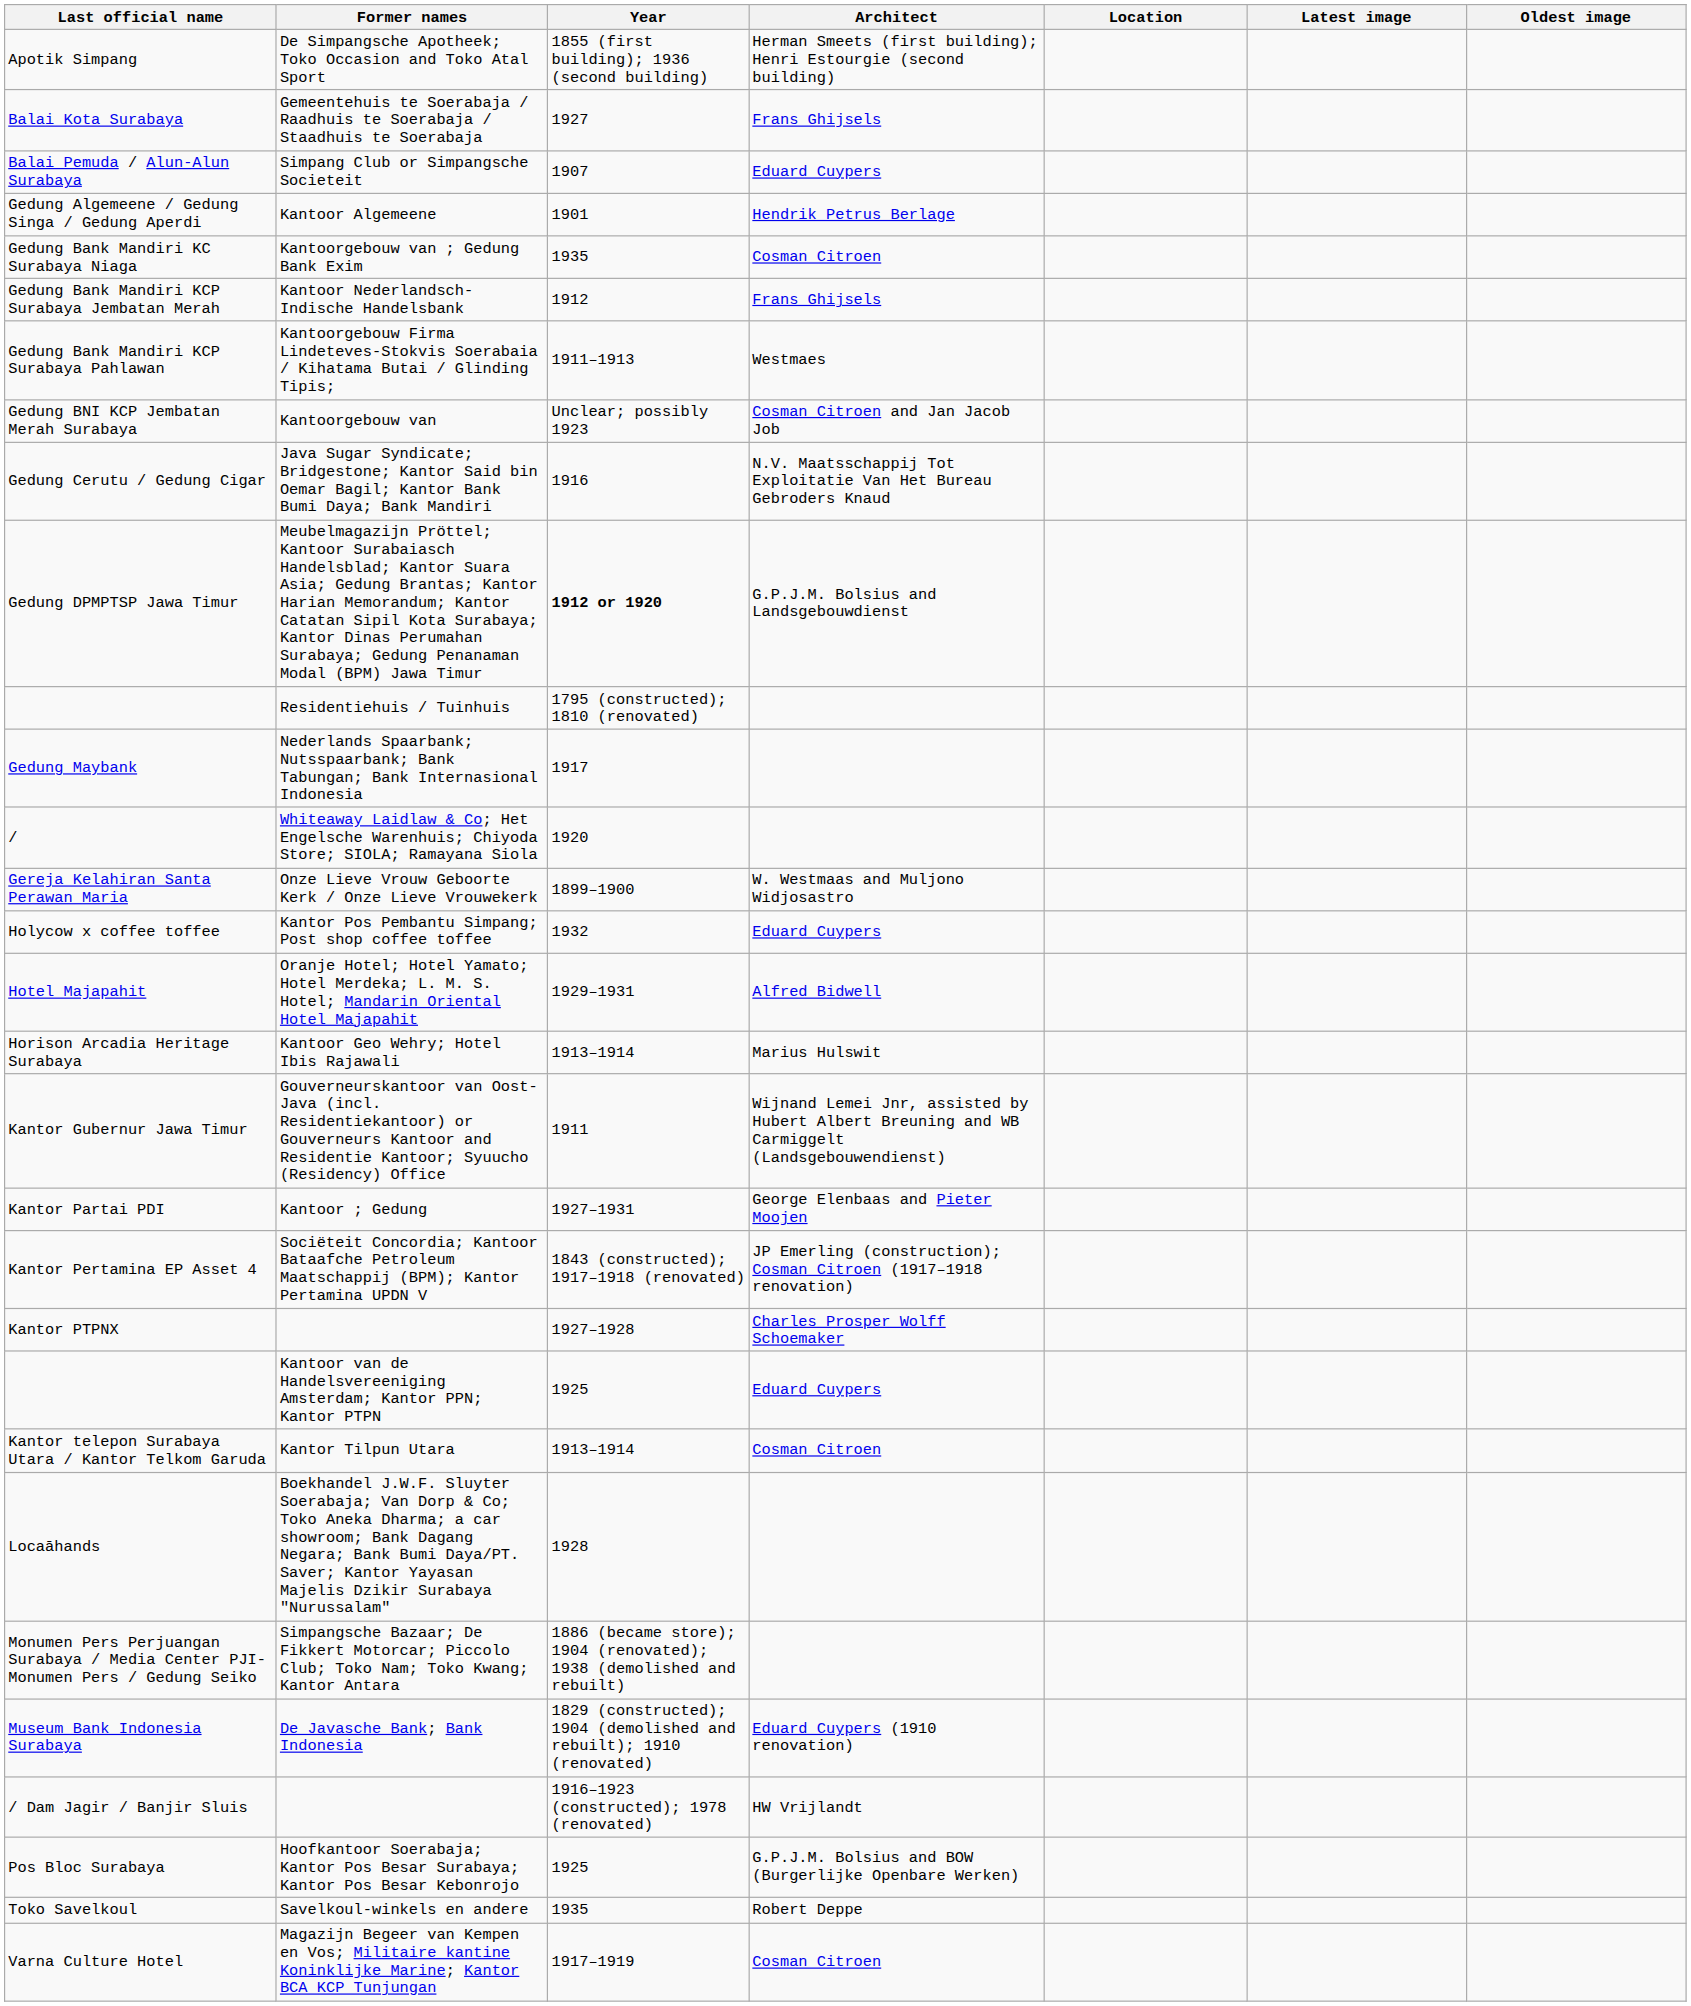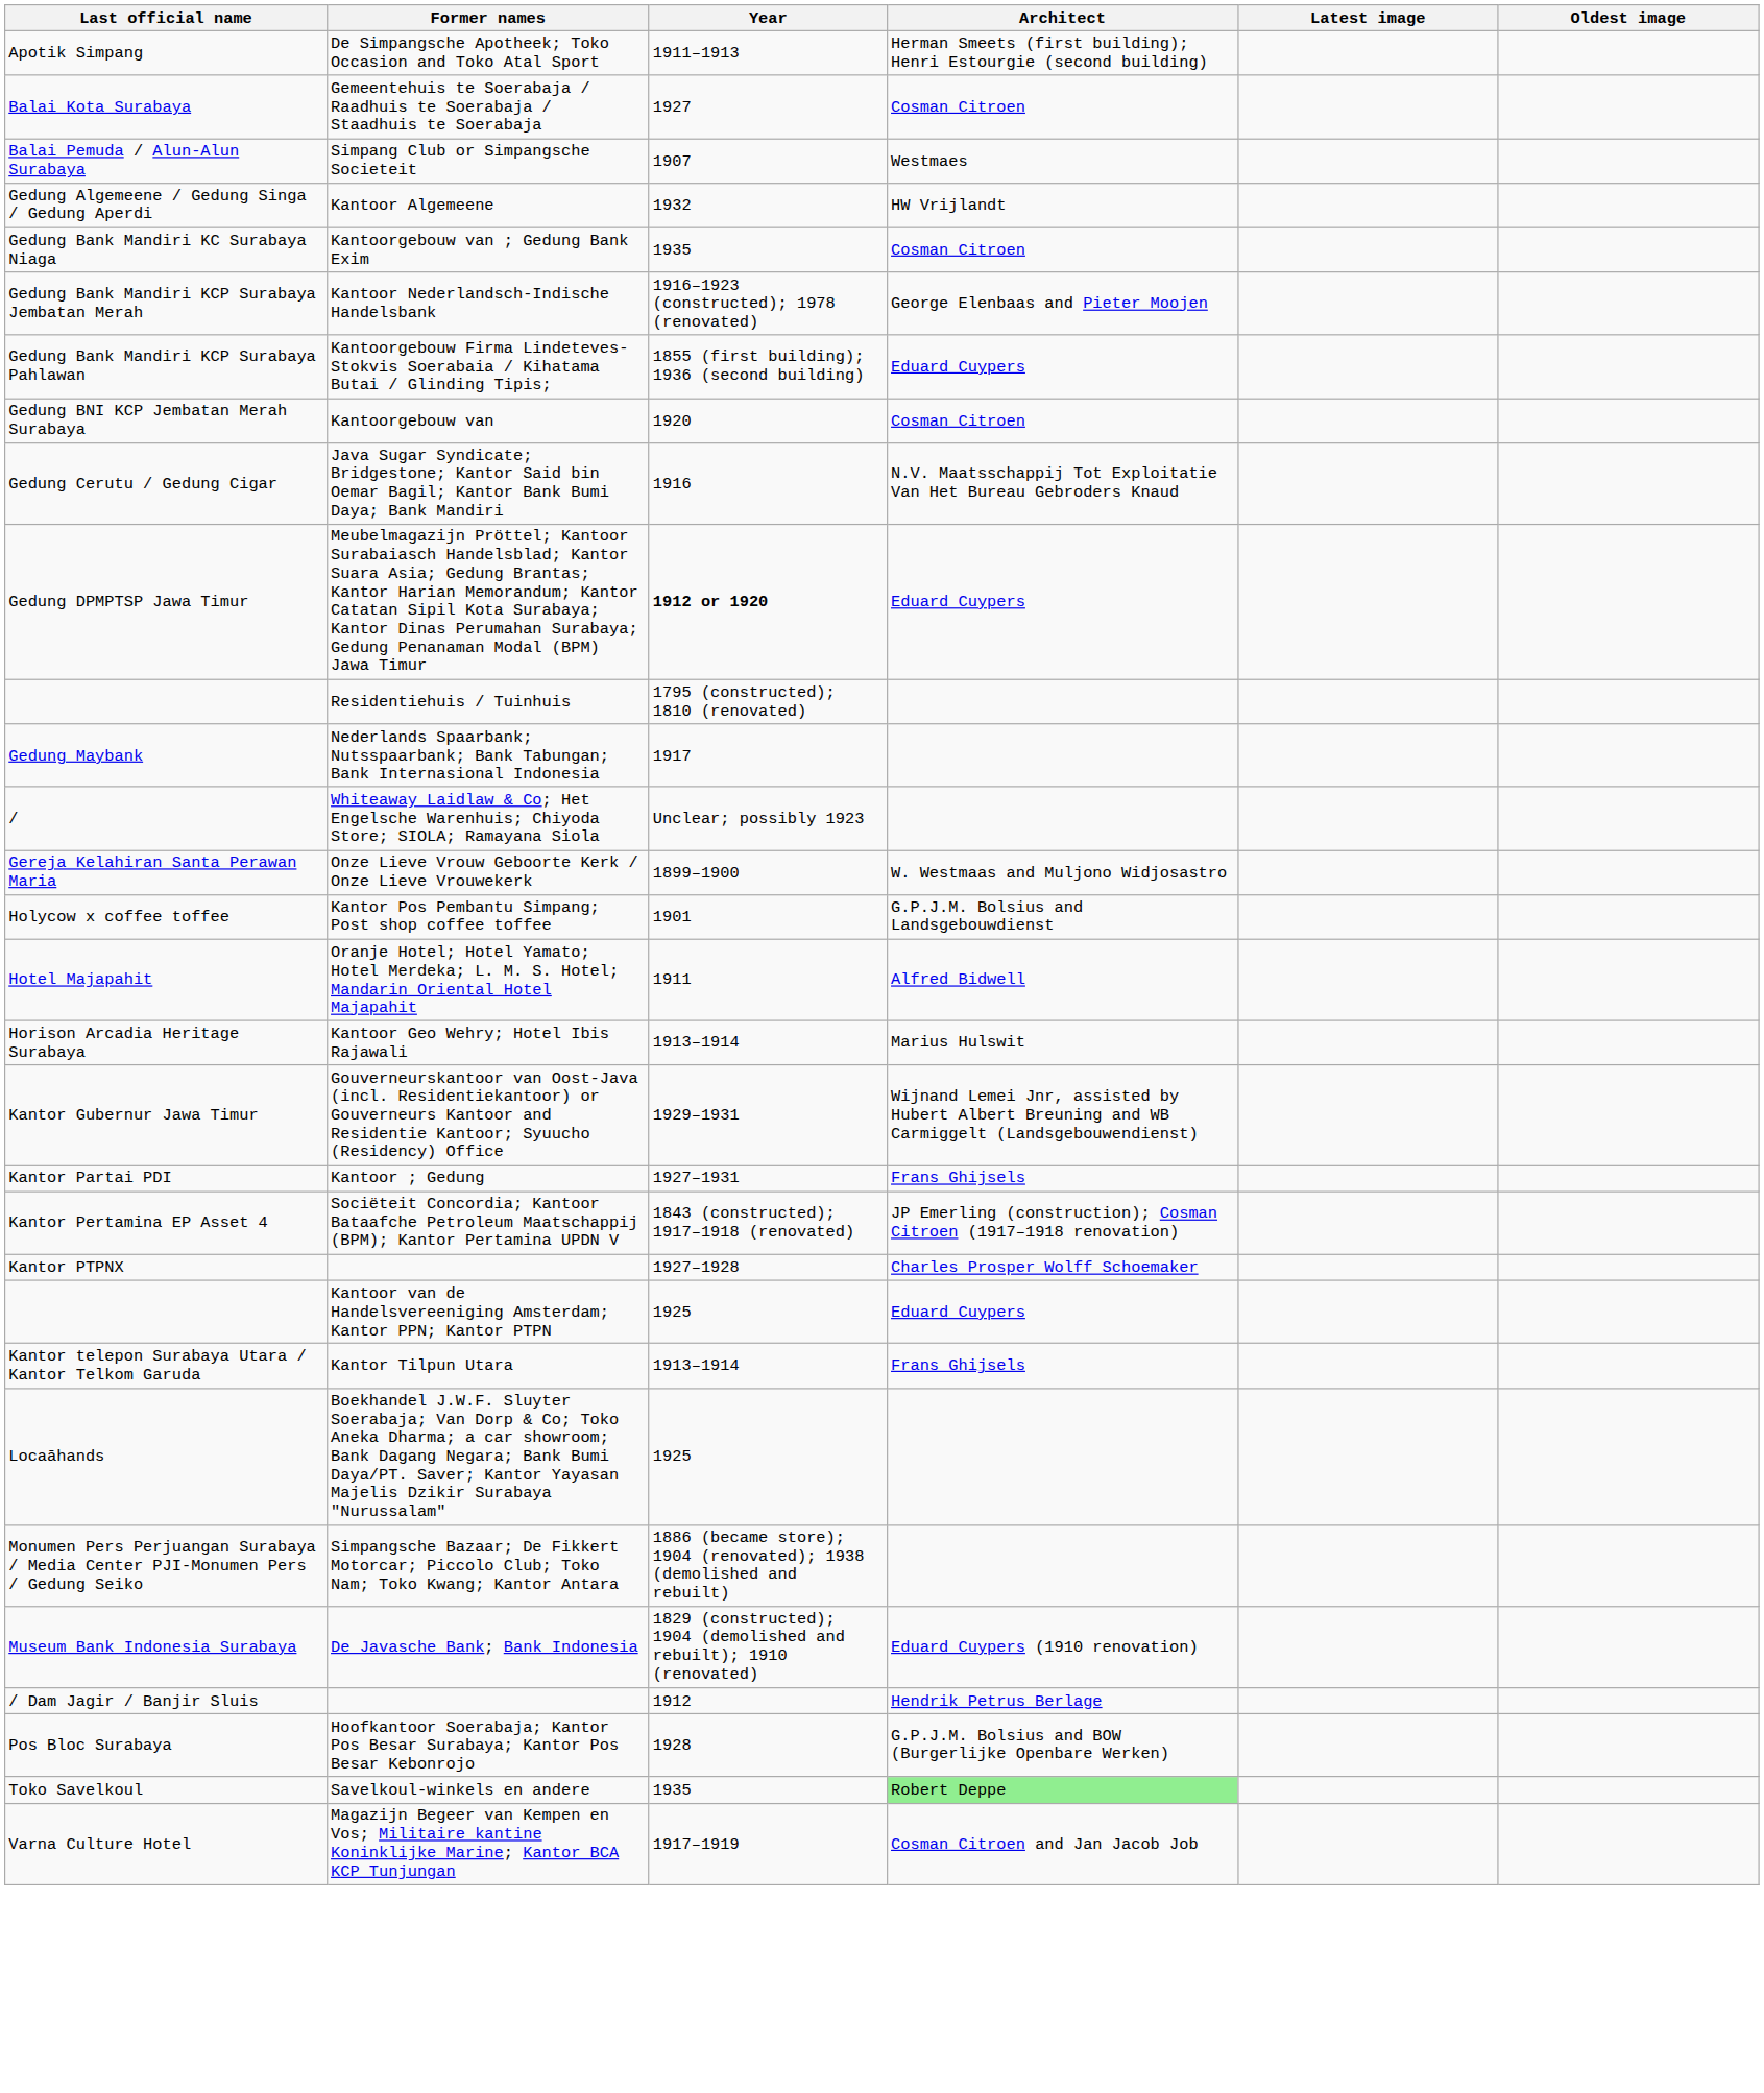 <table class="wikitable sortable" style="width:90%;">
 <tr>
 <th style="width:150px;">Last official name</th>
 <th style="width:150px;">Former names</th>
 <th style="width:50px;">Year</th>
 <th style="width:80px;">Architect</th>
-<th style="width:110px;">Location</th>
 <th style="width:120px;">Latest image</th>
 <th style="width:120px;">Oldest image</th>
 </tr>
 <tr>
 <td>Apotik Simpang</td>
 <td>De Simpangsche Apotheek; Toko Occasion and Toko Atal Sport</td>
-<td>1855 (first building); 1936 (second building)</td>
+<td>1911–1913</td>
 <td>Herman Smeets (first building); Henri Estourgie (second building)</td>
-<td></td>
 <td></td>
 <td></td>
 </tr>
 <tr>
 <td><a href='#'>Balai Kota Surabaya</a></td>
 <td>Gemeentehuis te Soerabaja / Raadhuis te Soerabaja / Staadhuis te Soerabaja</td>
 <td>1927</td>
-<td><a href='#'>Frans Ghijsels</a></td>
-<td></td>
+<td><a href='#'>Cosman Citroen</a></td>
 <td></td>
 <td></td>
 </tr>
 <tr>
 <td><a href='#'>Balai Pemuda</a> / <a href='#'>Alun-Alun Surabaya</a></td>
 <td>Simpang Club or Simpangsche Societeit</td>
 <td>1907</td>
-<td><a href='#'>Eduard Cuypers</a></td>
-<td></td>
+<td>Westmaes</td>
 <td></td>
 <td></td>
 </tr>
 <tr>
 <td>Gedung Algemeene / Gedung Singa / Gedung Aperdi</td>
 <td>Kantoor Algemeene</td>
-<td>1901</td>
-<td><a href='#'>Hendrik Petrus Berlage</a></td>
-<td></td>
+<td>1932</td>
+<td>HW Vrijlandt</td>
 <td></td>
 <td></td>
 </tr>
 <tr>
 <td>Gedung Bank Mandiri KC Surabaya Niaga</td>
 <td>Kantoorgebouw van ; Gedung Bank Exim</td>
 <td>1935</td>
 <td><a href='#'>Cosman Citroen</a></td>
 <td></td>
 <td></td>
-<td></td>
 </tr>
 <tr>
 <td>Gedung Bank Mandiri KCP Surabaya Jembatan Merah</td>
 <td>Kantoor Nederlandsch-Indische Handelsbank</td>
-<td>1912</td>
-<td><a href='#'>Frans Ghijsels</a></td>
-<td></td>
+<td>1916–1923 (constructed); 1978 (renovated)</td>
+<td>George Elenbaas and <a href='#'>Pieter Moojen</a></td>
 <td></td>
 <td></td>
 </tr>
 <tr>
 <td>Gedung Bank Mandiri KCP Surabaya Pahlawan</td>
 <td>Kantoorgebouw Firma Lindeteves-Stokvis Soerabaia / Kihatama Butai / Glinding Tipis;</td>
-<td>1911–1913</td>
-<td>Westmaes</td>
-<td></td>
+<td>1855 (first building); 1936 (second building)</td>
+<td><a href='#'>Eduard Cuypers</a></td>
 <td></td>
 <td></td>
 </tr>
 <tr>
 <td>Gedung BNI KCP Jembatan Merah Surabaya</td>
 <td>Kantoorgebouw van </td>
-<td>Unclear; possibly 1923</td>
-<td><a href='#'>Cosman Citroen</a> and Jan Jacob Job</td>
-<td></td>
+<td>1920</td>
+<td><a href='#'>Cosman Citroen</a></td>
 <td></td>
 <td></td>
 </tr>
 <tr>
 <td>Gedung Cerutu /  Gedung Cigar</td>
 <td>Java Sugar Syndicate; Bridgestone; Kantor Said bin Oemar Bagil; Kantor Bank Bumi Daya; Bank Mandiri</td>
 <td>1916</td>
 <td>N.V. Maatsschappij Tot Exploitatie Van Het Bureau Gebroders Knaud</td>
 <td></td>
 <td></td>
-<td></td>
 </tr>
 <tr>
 <td>Gedung DPMPTSP Jawa Timur</td>
 <td>Meubelmagazijn Pröttel; Kantoor Surabaiasch Handelsblad; Kantor Suara Asia; Gedung Brantas; Kantor Harian Memorandum; Kantor Catatan Sipil Kota Surabaya; Kantor Dinas Perumahan Surabaya; Gedung Penanaman Modal (BPM) Jawa Timur</td>
 <td><strong>1912 or 1920</strong></td>
-<td>G.P.J.M. Bolsius and Landsgebouwdienst</td>
-<td></td>
+<td><a href='#'>Eduard Cuypers</a></td>
 <td></td>
 <td></td>
 </tr>
 <tr>
 <td></td>
 <td>Residentiehuis / Tuinhuis</td>
 <td>1795 (constructed); 1810 (renovated)</td>
-<td></td>
 <td></td>
 <td></td>
 <td></td>
 </tr>
 <tr>
 <td><a href='#'>Gedung Maybank</a></td>
 <td>Nederlands Spaarbank; Nutsspaarbank; Bank Tabungan; Bank Internasional Indonesia</td>
 <td>1917</td>
 <td></td>
 <td></td>
 <td></td>
-<td></td>
 </tr>
 <tr>
 <td> / </td>
 <td><a href='#'>Whiteaway Laidlaw & Co</a>; Het Engelsche Warenhuis; Chiyoda Store; SIOLA; Ramayana Siola</td>
-<td>1920</td>
-<td></td>
+<td>Unclear; possibly 1923</td>
 <td></td>
 <td></td>
 <td></td>
 </tr>
 <tr>
 <td><a href='#'>Gereja Kelahiran Santa Perawan Maria</a></td>
 <td>Onze Lieve Vrouw Geboorte Kerk / Onze Lieve Vrouwekerk</td>
 <td>1899–1900</td>
 <td>W. Westmaas and Muljono Widjosastro</td>
 <td></td>
 <td></td>
-<td></td>
 </tr>
 <tr>
 <td>Holycow x coffee toffee</td>
 <td>Kantor Pos Pembantu Simpang; Post shop coffee toffee</td>
-<td>1932</td>
-<td><a href='#'>Eduard Cuypers</a></td>
-<td></td>
+<td>1901</td>
+<td>G.P.J.M. Bolsius and Landsgebouwdienst</td>
 <td></td>
 <td></td>
 </tr>
 <tr>
 <td><a href='#'>Hotel Majapahit</a></td>
 <td>Oranje Hotel; Hotel Yamato; Hotel Merdeka; L. M. S. Hotel; <a href='#'>Mandarin Oriental Hotel Majapahit</a></td>
-<td>1929–1931</td>
+<td>1911</td>
 <td><a href='#'>Alfred Bidwell</a></td>
-<td></td>
 <td></td>
 <td></td>
 </tr>
 <tr>
 <td>Horison Arcadia Heritage Surabaya</td>
 <td>Kantoor Geo Wehry; Hotel Ibis Rajawali</td>
 <td>1913–1914</td>
 <td>Marius Hulswit</td>
 <td></td>
 <td></td>
-<td></td>
 </tr>
 <tr>
 <td>Kantor Gubernur Jawa Timur</td>
 <td>Gouverneurskantoor van Oost-Java (incl. Residentiekantoor) or Gouverneurs Kantoor and Residentie Kantoor; Syuucho (Residency) Office</td>
-<td>1911</td>
+<td>1929–1931</td>
 <td>Wijnand Lemei Jnr, assisted by Hubert Albert Breuning and WB Carmiggelt (Landsgebouwendienst)</td>
-<td></td>
 <td></td>
 <td></td>
 </tr>
 <tr>
 <td>Kantor Partai PDI</td>
 <td>Kantoor ; Gedung </td>
 <td>1927–1931</td>
-<td>George Elenbaas and <a href='#'>Pieter Moojen</a></td>
-<td></td>
+<td><a href='#'>Frans Ghijsels</a></td>
 <td></td>
 <td></td>
 </tr>
 <tr>
 <td>Kantor Pertamina EP Asset 4</td>
 <td>Sociëteit Concordia; Kantoor Bataafche Petroleum Maatschappij (BPM); Kantor Pertamina UPDN V</td>
 <td>1843 (constructed); 1917–1918 (renovated)</td>
 <td>JP Emerling (construction); <a href='#'>Cosman Citroen</a> (1917–1918 renovation)</td>
 <td></td>
 <td></td>
-<td></td>
 </tr>
 <tr>
 <td>Kantor PTPNX</td>
 <td></td>
 <td>1927–1928</td>
 <td><a href='#'>Charles Prosper Wolff Schoemaker</a></td>
-<td></td>
 <td></td>
 <td></td>
 </tr>
 <tr>
 <td></td>
 <td>Kantoor van de Handelsvereeniging Amsterdam; Kantor PPN; Kantor PTPN</td>
 <td>1925</td>
 <td><a href='#'>Eduard Cuypers</a></td>
 <td></td>
 <td></td>
-<td></td>
 </tr>
 <tr>
 <td>Kantor telepon Surabaya Utara / Kantor Telkom Garuda</td>
 <td>Kantor Tilpun Utara</td>
 <td>1913–1914</td>
-<td><a href='#'>Cosman Citroen</a></td>
-<td></td>
+<td><a href='#'>Frans Ghijsels</a></td>
 <td></td>
 <td></td>
 </tr>
 <tr>
 <td>Locaāhands</td>
 <td>Boekhandel J.W.F. Sluyter Soerabaja; Van Dorp & Co; Toko Aneka Dharma; a car showroom; Bank Dagang Negara; Bank Bumi Daya/PT. Saver; Kantor Yayasan Majelis Dzikir Surabaya "Nurussalam"</td>
-<td>1928</td>
-<td></td>
+<td>1925</td>
 <td></td>
 <td></td>
 <td></td>
 </tr>
 <tr>
 <td>Monumen Pers Perjuangan Surabaya / Media Center PJI-Monumen Pers / Gedung Seiko</td>
 <td>Simpangsche Bazaar; De Fikkert Motorcar; Piccolo Club; Toko Nam; Toko Kwang; Kantor Antara</td>
 <td>1886 (became store); 1904 (renovated); 1938 (demolished and rebuilt)</td>
 <td></td>
 <td></td>
 <td></td>
-<td></td>
 </tr>
 <tr>
 <td><a href='#'>Museum Bank Indonesia Surabaya</a></td>
 <td><a href='#'>De Javasche Bank</a>; <a href='#'>Bank Indonesia</a></td>
 <td>1829 (constructed); 1904 (demolished and rebuilt); 1910 (renovated)</td>
 <td><a href='#'>Eduard Cuypers</a> (1910 renovation)</td>
 <td></td>
 <td></td>
-<td></td>
 </tr>
 <tr>
 <td> / Dam Jagir / Banjir Sluis</td>
 <td></td>
-<td>1916–1923 (constructed); 1978 (renovated)</td>
-<td>HW Vrijlandt</td>
-<td></td>
+<td>1912</td>
+<td><a href='#'>Hendrik Petrus Berlage</a></td>
 <td></td>
 <td></td>
 </tr>
 <tr>
 <td>Pos Bloc Surabaya</td>
 <td>Hoofkantoor Soerabaja; Kantor Pos Besar Surabaya; Kantor Pos Besar Kebonrojo</td>
-<td>1925</td>
+<td>1928</td>
 <td>G.P.J.M. Bolsius and BOW (Burgerlijke Openbare Werken)</td>
-<td></td>
 <td></td>
 <td></td>
 </tr>
 <tr>
 <td>Toko Savelkoul</td>
 <td>Savelkoul-winkels en andere</td>
 <td>1935</td>
-<td>Robert Deppe</td>
-<td></td>
+<td style="background: lightgreen;">Robert Deppe</td>
 <td></td>
 <td></td>
 </tr>
 <tr>
 <td>Varna Culture Hotel</td>
 <td>Magazijn Begeer van Kempen en Vos; <a href='#'>Militaire kantine Koninklijke Marine</a>; <a href='#'>Kantor BCA KCP Tunjungan</a></td>
 <td>1917–1919</td>
-<td><a href='#'>Cosman Citroen</a></td>
-<td></td>
+<td><a href='#'>Cosman Citroen</a> and Jan Jacob Job</td>
 <td></td>
 <td></td>
 </tr>
 </table>
